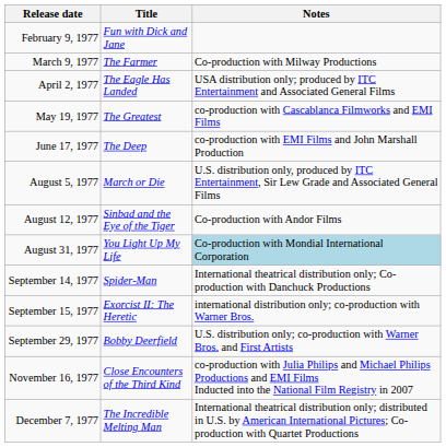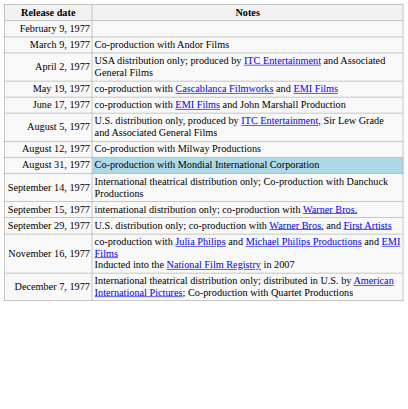 <table class="wikitable sortable" style="width:100%;">
 <tr>
 <th scope="col" style="width:130px;">Release date</th>
-<th>Title</th>
 <th>Notes</th>
 </tr>
 <tr>
 <td style="text-align:right;">February 9, 1977</td>
-<td><em><a href='#'>Fun with Dick and Jane</a></em></td>
 <td></td>
 </tr>
 <tr>
 <td style="text-align:right;">March 9, 1977</td>
-<td><em><a href='#'>The Farmer</a></em></td>
-<td>Co-production with Milway Productions</td>
+<td>Co-production with Andor Films</td>
 </tr>
 <tr>
 <td style="text-align:right;">April 2, 1977</td>
-<td><em><a href='#'>The Eagle Has Landed</a></em></td>
 <td>USA distribution only; produced by <a href='#'>ITC Entertainment</a> and Associated General Films</td>
 </tr>
 <tr>
 <td style="text-align:right;">May 19, 1977</td>
-<td><em><a href='#'>The Greatest</a></em></td>
 <td>co-production with <a href='#'>Cascablanca Filmworks</a> and <a href='#'>EMI Films</a></td>
 </tr>
 <tr>
 <td style="text-align:right;">June 17, 1977</td>
-<td><em><a href='#'>The Deep</a></em></td>
 <td>co-production with <a href='#'>EMI Films</a> and John Marshall Production</td>
 </tr>
 <tr>
 <td style="text-align:right;">August 5, 1977</td>
-<td><em><a href='#'>March or Die</a></em></td>
 <td>U.S. distribution only, produced by <a href='#'>ITC Entertainment</a>, Sir Lew Grade and Associated General Films</td>
 </tr>
 <tr>
 <td style="text-align:right;">August 12, 1977</td>
-<td><em><a href='#'>Sinbad and the Eye of the Tiger</a></em></td>
-<td>Co-production with Andor Films</td>
+<td>Co-production with Milway Productions</td>
 </tr>
 <tr>
 <td style="text-align:right;">August 31, 1977</td>
-<td><em><a href='#'>You Light Up My Life</a></em></td>
 <td style="background: lightblue;">Co-production with Mondial International Corporation</td>
 </tr>
 <tr>
 <td style="text-align:right;">September 14, 1977</td>
-<td><em><a href='#'>Spider-Man</a></em></td>
 <td>International theatrical distribution only; Co-production with Danchuck Productions</td>
 </tr>
 <tr>
 <td style="text-align:right;">September 15, 1977</td>
-<td><em><a href='#'>Exorcist II: The Heretic</a></em></td>
 <td>international distribution only; co-production with <a href='#'>Warner Bros.</a></td>
 </tr>
 <tr>
 <td style="text-align:right;">September 29, 1977</td>
-<td><em><a href='#'>Bobby Deerfield</a></em></td>
 <td>U.S. distribution only; co-production with <a href='#'>Warner Bros.</a> and <a href='#'>First Artists</a></td>
 </tr>
 <tr>
 <td style="text-align:right;">November 16, 1977</td>
-<td><em><a href='#'>Close Encounters of the Third Kind</a></em></td>
 <td>co-production with <a href='#'>Julia Philips</a> and <a href='#'>Michael Philips Productions</a> and <a href='#'>EMI Films</a><br>Inducted into the <a href='#'>National Film Registry</a> in 2007</td>
 </tr>
 <tr>
 <td style="text-align:right;">December 7, 1977</td>
-<td><em><a href='#'>The Incredible Melting Man</a></em></td>
 <td>International theatrical distribution only; distributed in U.S. by <a href='#'>American International Pictures</a>; Co-production with Quartet Productions</td>
 </tr>
 </table>
